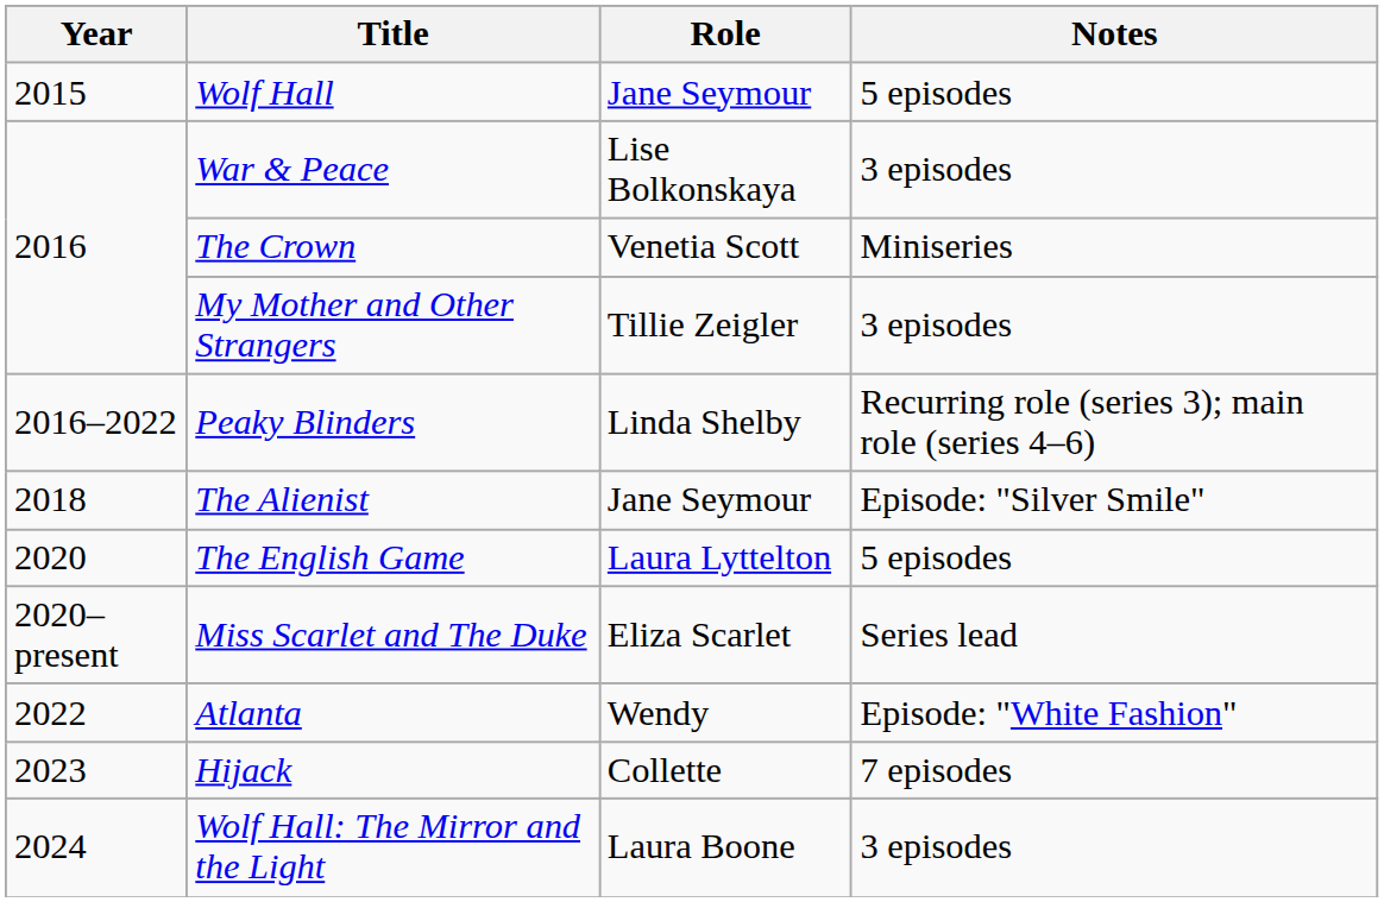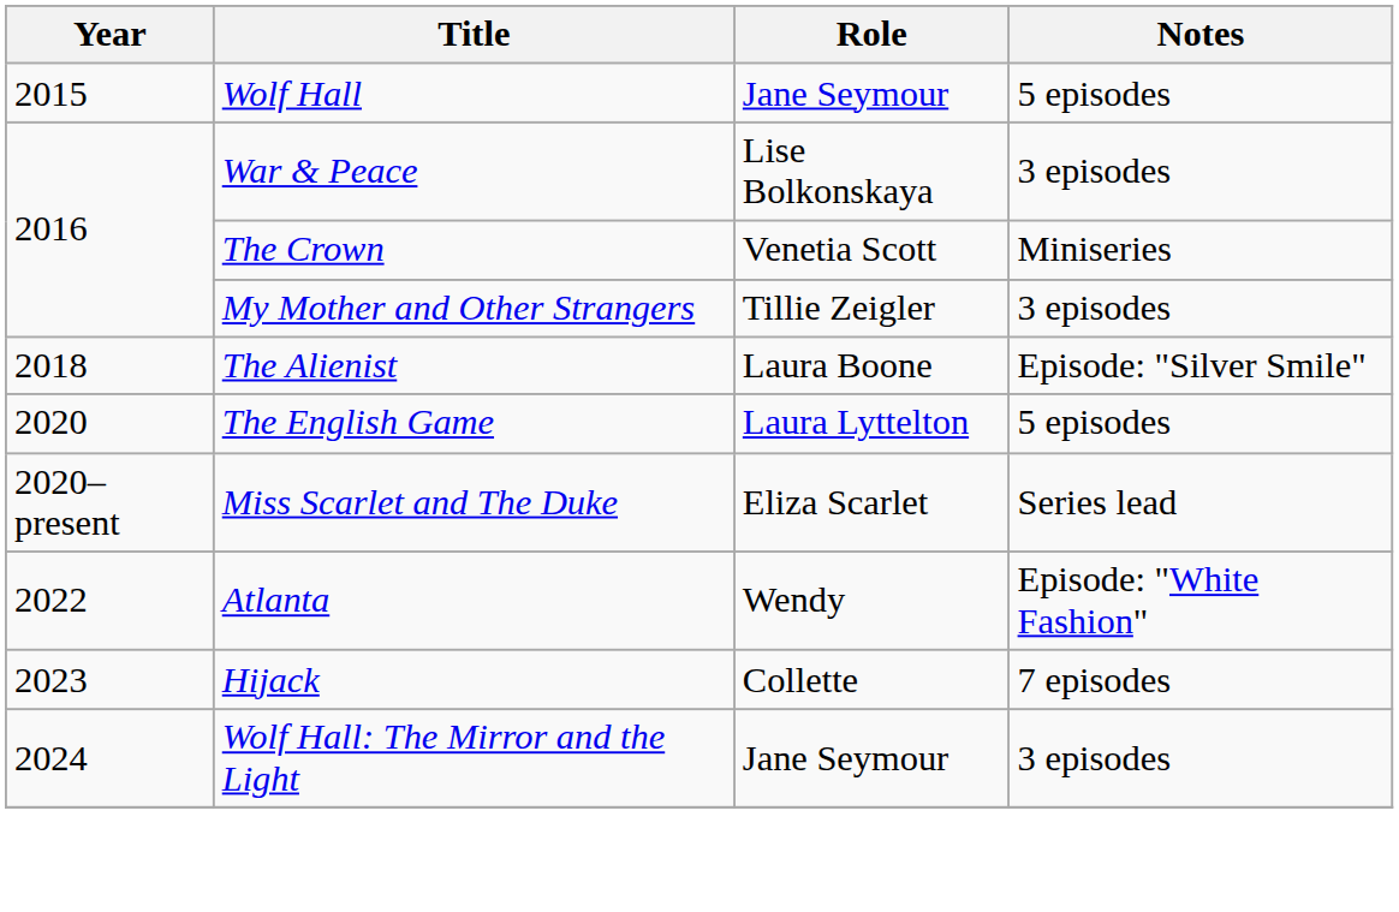 <table class="wikitable sortable">
 <tr>
 <th>Year</th>
 <th>Title</th>
 <th>Role</th>
 <th class="unsortable">Notes</th>
 </tr>
 <tr>
 <td>2015</td>
 <td><em><a href='#'>Wolf Hall</a></em></td>
 <td><a href='#'>Jane Seymour</a></td>
 <td>5 episodes</td>
 </tr>
 <tr>
 <td rowspan="3">2016</td>
 <td><em><a href='#'>War & Peace</a></em></td>
 <td>Lise Bolkonskaya</td>
 <td>3 episodes</td>
 </tr>
 <tr>
 <td><em><a href='#'>The Crown</a></em></td>
 <td>Venetia Scott</td>
 <td>Miniseries</td>
 </tr>
 <tr>
 <td><em><a href='#'>My Mother and Other Strangers</a></em></td>
 <td>Tillie Zeigler</td>
 <td>3 episodes</td>
 </tr>
 <tr>
-<td>2016–2022</td>
-<td><em><a href='#'>Peaky Blinders</a></em></td>
-<td>Linda Shelby</td>
-<td>Recurring role (series 3); main role (series 4–6)</td>
-</tr>
-<tr>
 <td>2018</td>
 <td><em><a href='#'>The Alienist</a></em></td>
-<td>Jane Seymour</td>
+<td>Laura Boone</td>
 <td>Episode: "Silver Smile"</td>
 </tr>
 <tr>
 <td>2020</td>
 <td><em><a href='#'>The English Game</a></em></td>
 <td><a href='#'>Laura Lyttelton</a></td>
 <td>5 episodes</td>
 </tr>
 <tr>
 <td>2020–present</td>
 <td><em><a href='#'>Miss Scarlet and The Duke</a></em></td>
 <td>Eliza Scarlet</td>
 <td>Series lead</td>
 </tr>
 <tr>
 <td>2022</td>
 <td><em><a href='#'>Atlanta</a></em></td>
 <td>Wendy</td>
 <td>Episode: "<a href='#'>White Fashion</a>"</td>
 </tr>
 <tr>
 <td>2023</td>
 <td><em><a href='#'>Hijack</a></em></td>
 <td>Collette</td>
 <td>7 episodes</td>
 </tr>
 <tr>
 <td>2024</td>
 <td><em><a href='#'>Wolf Hall: The Mirror and the Light</a></em></td>
-<td>Laura Boone</td>
+<td>Jane Seymour</td>
 <td>3 episodes</td>
 </tr>
 <tr>
 </tr>
 </table>
